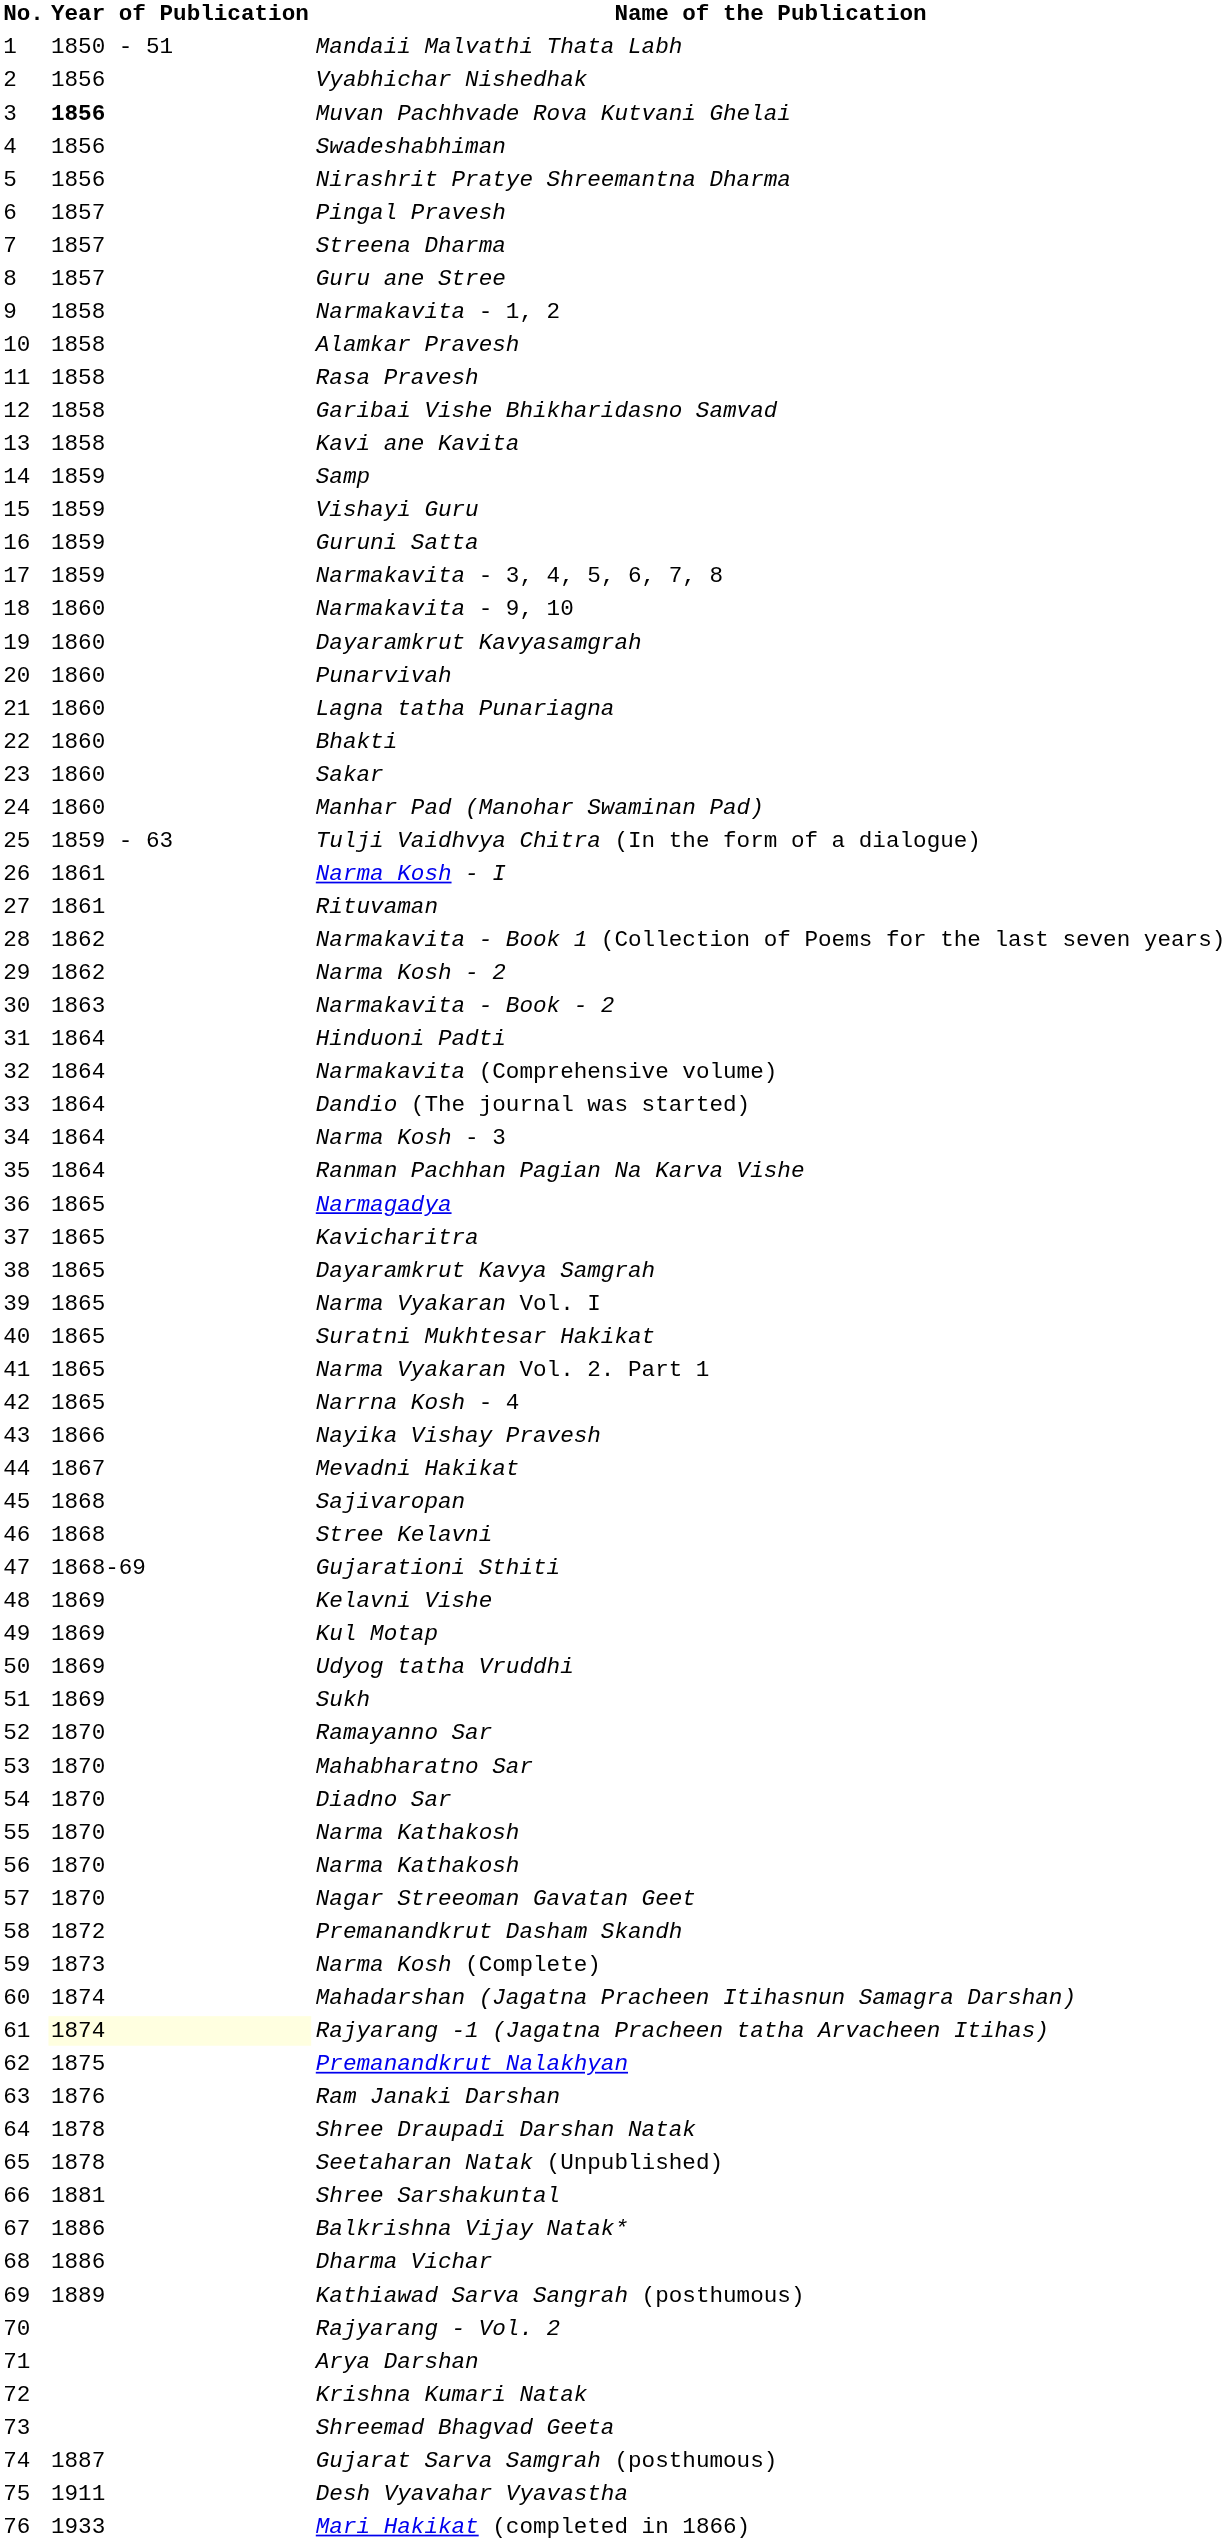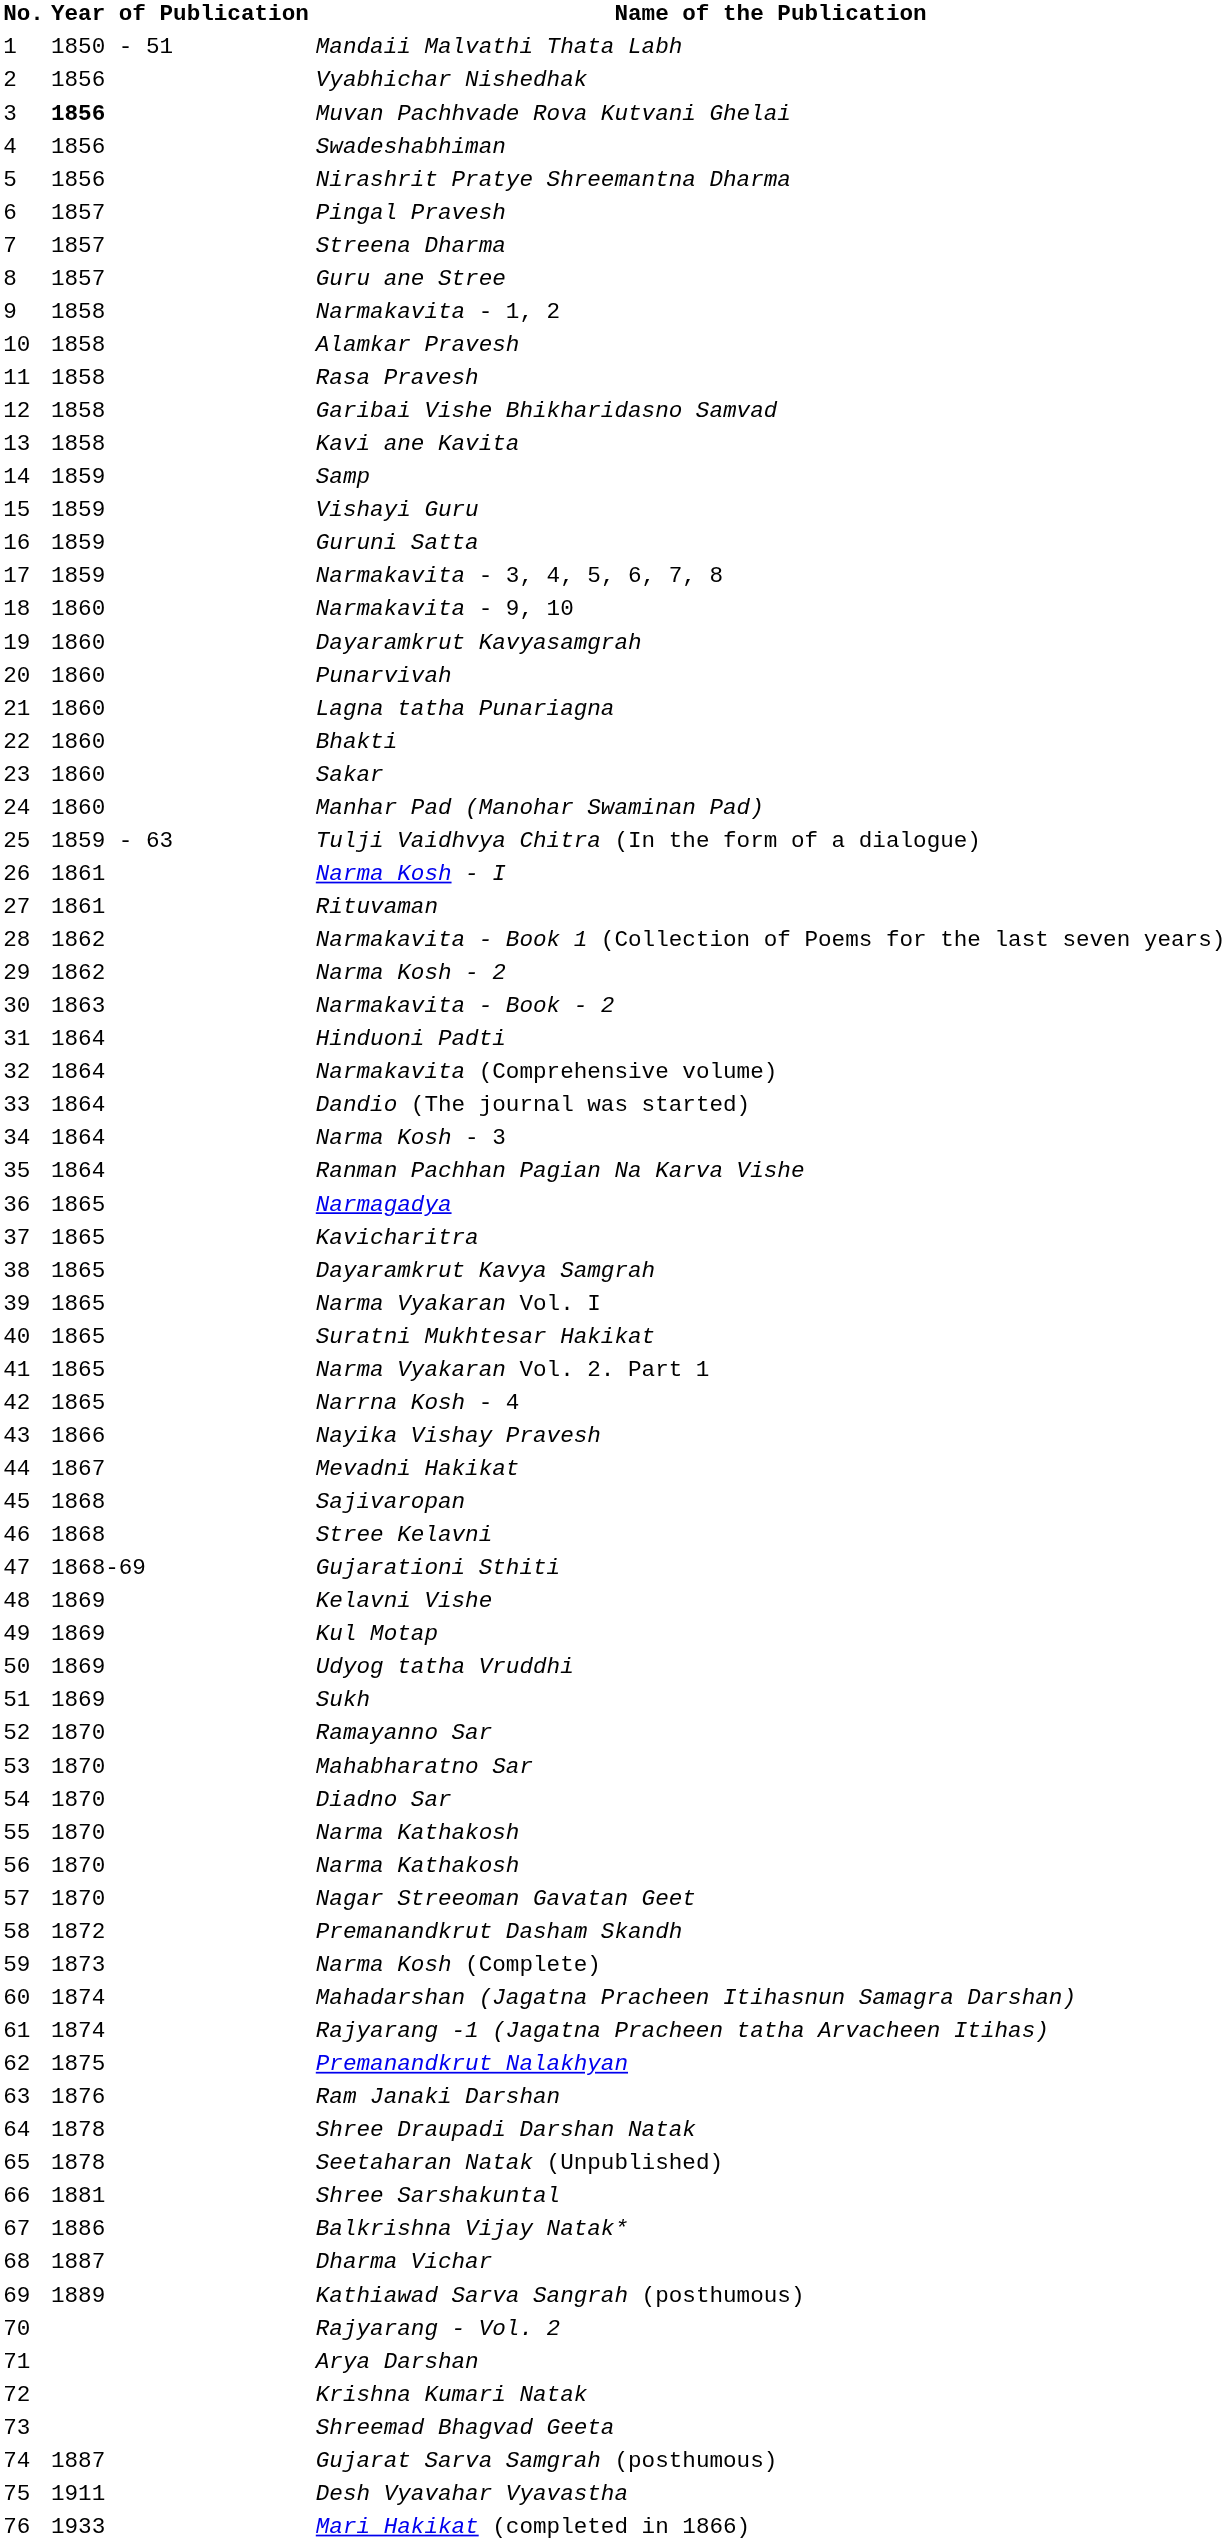 <table>
 <tr>
 <th>No.</th>
 <th>Year of Publication</th>
 <th>Name of the Publication</th>
 </tr>
 <tr>
 <td>1</td>
 <td>1850 - 51</td>
 <td><em>Mandaii Malvathi Thata Labh</em></td>
 </tr>
 <tr>
 <td>2</td>
 <td>1856</td>
 <td><em>Vyabhichar Nishedhak</em></td>
 </tr>
 <tr>
 <td>3</td>
 <td><strong>1856</strong></td>
 <td><em>Muvan Pachhvade Rova Kutvani Ghelai</em></td>
 </tr>
 <tr>
 <td>4</td>
 <td>1856</td>
 <td><em>Swadeshabhiman</em></td>
 </tr>
 <tr>
 <td>5</td>
 <td>1856</td>
 <td><em>Nirashrit Pratye Shreemantna Dharma</em></td>
 </tr>
 <tr>
 <td>6</td>
 <td>1857</td>
 <td><em>Pingal Pravesh</em></td>
 </tr>
 <tr>
 <td>7</td>
 <td>1857</td>
 <td><em>Streena Dharma</em></td>
 </tr>
 <tr>
 <td>8</td>
 <td>1857</td>
 <td><em>Guru ane Stree</em></td>
 </tr>
 <tr>
 <td>9</td>
 <td>1858</td>
 <td><em>Narmakavita</em> - 1, 2</td>
 </tr>
 <tr>
 <td>10</td>
 <td>1858</td>
 <td><em>Alamkar Pravesh</em></td>
 </tr>
 <tr>
 <td>11</td>
 <td>1858</td>
 <td><em>Rasa Pravesh</em></td>
 </tr>
 <tr>
 <td>12</td>
 <td>1858</td>
 <td><em>Garibai Vishe Bhikharidasno Samvad</em></td>
 </tr>
 <tr>
 <td>13</td>
 <td>1858</td>
 <td><em>Kavi ane Kavita</em></td>
 </tr>
 <tr>
 <td>14</td>
 <td>1859</td>
 <td><em>Samp</em></td>
 </tr>
 <tr>
 <td>15</td>
 <td>1859</td>
 <td><em>Vishayi Guru</em></td>
 </tr>
 <tr>
 <td>16</td>
 <td>1859</td>
 <td><em>Guruni Satta</em></td>
 </tr>
 <tr>
 <td>17</td>
 <td>1859</td>
 <td><em>Narmakavita</em> - 3, 4, 5, 6, 7, 8</td>
 </tr>
 <tr>
 <td>18</td>
 <td>1860</td>
 <td><em>Narmakavita</em> - 9, 10</td>
 </tr>
 <tr>
 <td>19</td>
 <td>1860</td>
 <td><em>Dayaramkrut Kavyasamgrah</em></td>
 </tr>
 <tr>
 <td>20</td>
 <td>1860</td>
 <td><em>Punarvivah</em></td>
 </tr>
 <tr>
 <td>21</td>
 <td>1860</td>
 <td><em>Lagna tatha Punariagna</em></td>
 </tr>
 <tr>
 <td>22</td>
 <td>1860</td>
 <td><em>Bhakti</em></td>
 </tr>
 <tr>
 <td>23</td>
 <td>1860</td>
 <td><em>Sakar</em></td>
 </tr>
 <tr>
 <td>24</td>
 <td>1860</td>
 <td><em>Manhar Pad (Manohar Swaminan Pad)</em></td>
 </tr>
 <tr>
 <td>25</td>
 <td>1859 - 63</td>
 <td><em>Tulji Vaidhvya Chitra</em> (In the form of a dialogue)</td>
 </tr>
 <tr>
 <td>26</td>
 <td>1861</td>
 <td><em><a href='#'>Narma Kosh</a> - I</em></td>
 </tr>
 <tr>
 <td>27</td>
 <td>1861</td>
 <td><em>Rituvaman</em></td>
 </tr>
 <tr>
 <td>28</td>
 <td>1862</td>
 <td><em>Narmakavita - Book 1</em> (Collection of Poems for the last seven years)</td>
 </tr>
 <tr>
 <td>29</td>
 <td>1862</td>
 <td><em>Narma Kosh - 2</em></td>
 </tr>
 <tr>
 <td>30</td>
 <td>1863</td>
 <td><em>Narmakavita - Book - 2</em></td>
 </tr>
 <tr>
 <td>31</td>
 <td>1864</td>
 <td><em>Hinduoni Padti</em></td>
 </tr>
 <tr>
 <td>32</td>
 <td>1864</td>
 <td><em>Narmakavita</em> (Comprehensive volume)</td>
 </tr>
 <tr>
 <td>33</td>
 <td>1864</td>
 <td><em>Dandio</em> (The journal was started)</td>
 </tr>
 <tr>
 <td>34</td>
 <td>1864</td>
 <td><em>Narma Kosh</em> - 3</td>
 </tr>
 <tr>
 <td>35</td>
 <td>1864</td>
 <td><em>Ranman Pachhan Pagian Na Karva Vishe</em></td>
 </tr>
 <tr>
 <td>36</td>
 <td>1865</td>
 <td><em><a href='#'>Narmagadya</a></em></td>
 </tr>
 <tr>
 <td>37</td>
 <td>1865</td>
 <td><em>Kavicharitra</em></td>
 </tr>
 <tr>
 <td>38</td>
 <td>1865</td>
 <td><em>Dayaramkrut Kavya Samgrah</em></td>
 </tr>
 <tr>
 <td>39</td>
 <td>1865</td>
 <td><em>Narma Vyakaran</em> Vol. I</td>
 </tr>
 <tr>
 <td>40</td>
 <td>1865</td>
 <td><em>Suratni Mukhtesar Hakikat</em></td>
 </tr>
 <tr>
 <td>41</td>
 <td>1865</td>
 <td><em>Narma Vyakaran</em> Vol. 2. Part 1</td>
 </tr>
 <tr>
 <td>42</td>
 <td>1865</td>
 <td><em>Narrna Kosh</em> - 4</td>
 </tr>
 <tr>
 <td>43</td>
 <td>1866</td>
 <td><em>Nayika Vishay Pravesh</em></td>
 </tr>
 <tr>
 <td>44</td>
 <td>1867</td>
 <td><em>Mevadni Hakikat</em></td>
 </tr>
 <tr>
 <td>45</td>
 <td>1868</td>
 <td><em>Sajivaropan</em></td>
 </tr>
 <tr>
 <td>46</td>
 <td>1868</td>
 <td><em>Stree Kelavni</em></td>
 </tr>
 <tr>
 <td>47</td>
 <td>1868-69</td>
 <td><em>Gujarationi Sthiti</em></td>
 </tr>
 <tr>
 <td>48</td>
 <td>1869</td>
 <td><em>Kelavni Vishe</em></td>
 </tr>
 <tr>
 <td>49</td>
 <td>1869</td>
 <td><em>Kul Motap</em></td>
 </tr>
 <tr>
 <td>50</td>
 <td>1869</td>
 <td><em>Udyog tatha Vruddhi</em></td>
 </tr>
 <tr>
 <td>51</td>
 <td>1869</td>
 <td><em>Sukh</em></td>
 </tr>
 <tr>
 <td>52</td>
 <td>1870</td>
 <td><em>Ramayanno Sar</em></td>
 </tr>
 <tr>
 <td>53</td>
 <td>1870</td>
 <td><em>Mahabharatno Sar</em></td>
 </tr>
 <tr>
 <td>54</td>
 <td>1870</td>
 <td><em>Diadno Sar</em></td>
 </tr>
 <tr>
 <td>55</td>
 <td>1870</td>
 <td><em>Narma Kathakosh</em></td>
 </tr>
 <tr>
 <td>56</td>
 <td>1870</td>
 <td><em>Narma Kathakosh</em></td>
 </tr>
 <tr>
 <td>57</td>
 <td>1870</td>
 <td><em>Nagar Streeoman Gavatan Geet</em></td>
 </tr>
 <tr>
 <td>58</td>
 <td>1872</td>
 <td><em>Premanandkrut Dasham Skandh</em></td>
 </tr>
 <tr>
 <td>59</td>
 <td>1873</td>
 <td><em>Narma Kosh</em> (Complete)</td>
 </tr>
 <tr>
 <td>60</td>
 <td>1874</td>
 <td><em>Mahadarshan (Jagatna Pracheen Itihasnun Samagra Darshan)</em></td>
 </tr>
 <tr>
 <td>61</td>
-<td style="background: lightyellow;">1874</td>
+<td>1874</td>
 <td><em>Rajyarang -1 (Jagatna Pracheen tatha Arvacheen Itihas)</em></td>
 </tr>
 <tr>
 <td>62</td>
 <td>1875</td>
 <td><a href='#'><em>Premanandkrut Nalakhyan</em></a></td>
 </tr>
 <tr>
 <td>63</td>
 <td>1876</td>
 <td><em>Ram Janaki Darshan</em></td>
 </tr>
 <tr>
 <td>64</td>
 <td>1878</td>
 <td><em>Shree Draupadi Darshan Natak</em></td>
 </tr>
 <tr>
 <td>65</td>
 <td>1878</td>
 <td><em>Seetaharan Natak</em> (Unpublished)</td>
 </tr>
 <tr>
 <td>66</td>
 <td>1881</td>
 <td><em>Shree Sarshakuntal</em></td>
 </tr>
 <tr>
 <td>67</td>
 <td>1886</td>
 <td><em>Balkrishna Vijay Natak*</em></td>
 </tr>
 <tr>
 <td>68</td>
-<td>1886</td>
+<td>1887</td>
 <td><em>Dharma Vichar</em></td>
 </tr>
 <tr>
 <td>69</td>
 <td>1889</td>
 <td><em>Kathiawad Sarva Sangrah</em> (posthumous)</td>
 </tr>
 <tr>
 <td>70</td>
 <td></td>
 <td><em>Rajyarang - Vol. 2</em></td>
 </tr>
 <tr>
 <td>71</td>
 <td></td>
 <td><em>Arya Darshan</em></td>
 </tr>
 <tr>
 <td>72</td>
 <td></td>
 <td><em>Krishna Kumari Natak</em></td>
 </tr>
 <tr>
 <td>73</td>
 <td></td>
 <td><em>Shreemad Bhagvad Geeta</em></td>
 </tr>
 <tr>
 <td>74</td>
 <td>1887</td>
 <td><em>Gujarat Sarva Samgrah</em> (posthumous)</td>
 </tr>
 <tr>
 <td>75</td>
 <td>1911</td>
 <td><em>Desh Vyavahar Vyavastha</em></td>
 </tr>
 <tr>
 <td>76</td>
 <td>1933</td>
 <td><em><a href='#'>Mari Hakikat</a></em> (completed in 1866)</td>
 </tr>
 </table>
